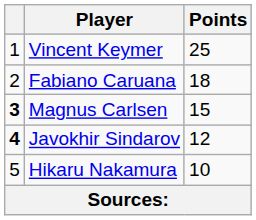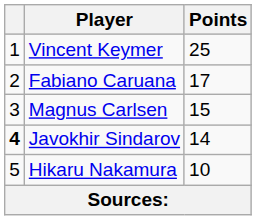 <table class="wikitable" style="font-size: 85%;">
 <tr>
 <th scope="col"></th>
 <th scope="col">Player</th>
 <th scope="col">Points</th>
 </tr>
 <tr>
 <td align="center">1</td>
 <td> <a href='#'>Vincent Keymer</a></td>
 <td align="left">25</td>
 </tr>
 <tr>
 <td align="center">2</td>
 <td> <a href='#'>Fabiano Caruana</a></td>
-<td align="left">18</td>
+<td align="left">17</td>
 </tr>
 <tr>
-<td align="center"><strong>3</strong></td>
+<td align="center">3</td>
 <td> <a href='#'>Magnus Carlsen</a></td>
 <td align="left">15</td>
 </tr>
 <tr>
 <td align="center"><strong>4</strong></td>
 <td> <a href='#'>Javokhir Sindarov</a></td>
-<td align="left">12</td>
+<td align="left">14</td>
 </tr>
 <tr>
 <td align="center">5</td>
 <td> <a href='#'>Hikaru Nakamura</a></td>
 <td align="left">10</td>
 </tr>
 <tr>
 <th colspan=4>Sources:</th>
 </tr>
 </table>
